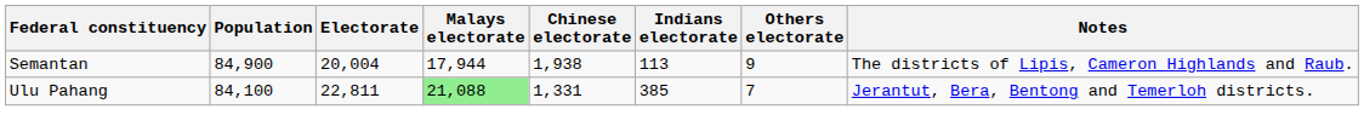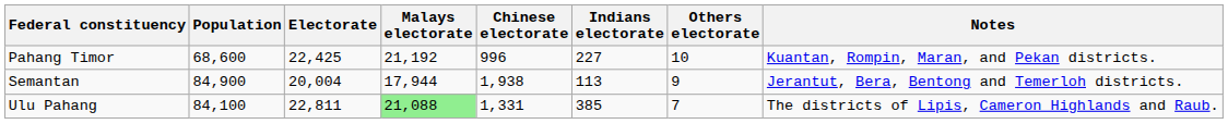 <table class="wikitable sortable">
 <tr>
 <th>Federal constituency</th>
 <th>Population</th>
 <th>Electorate</th>
 <th>Malays<br>electorate</th>
 <th>Chinese<br>electorate</th>
 <th>Indians<br>electorate</th>
 <th>Others<br>electorate</th>
 <th>Notes</th>
 </tr>
 <tr>
+<td>Pahang Timor</td>
+<td>68,600</td>
+<td>22,425</td>
+<td>21,192</td>
+<td>996</td>
+<td>227</td>
+<td>10</td>
+<td><a href='#'>Kuantan</a>, <a href='#'>Rompin</a>, <a href='#'>Maran</a>, and <a href='#'>Pekan</a> districts.</td>
+</tr>
+<tr>
 <td>Semantan</td>
 <td>84,900</td>
 <td>20,004</td>
 <td>17,944</td>
 <td>1,938</td>
 <td>113</td>
 <td>9</td>
-<td>The districts of <a href='#'>Lipis</a>, <a href='#'>Cameron Highlands</a> and <a href='#'>Raub</a>.</td>
+<td><a href='#'>Jerantut</a>, <a href='#'>Bera</a>, <a href='#'>Bentong</a> and <a href='#'>Temerloh</a> districts.</td>
 </tr>
 <tr>
 <td>Ulu Pahang</td>
 <td>84,100</td>
 <td>22,811</td>
 <td style="background: lightgreen;">21,088</td>
 <td>1,331</td>
 <td>385</td>
 <td>7</td>
-<td><a href='#'>Jerantut</a>, <a href='#'>Bera</a>, <a href='#'>Bentong</a> and <a href='#'>Temerloh</a> districts.</td>
+<td>The districts of <a href='#'>Lipis</a>, <a href='#'>Cameron Highlands</a> and <a href='#'>Raub</a>.</td>
 </tr>
 </table>
